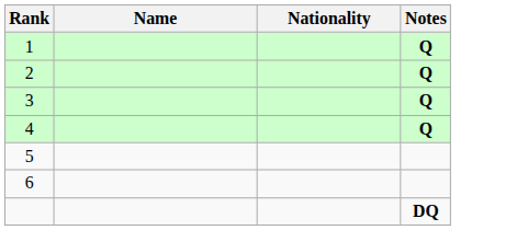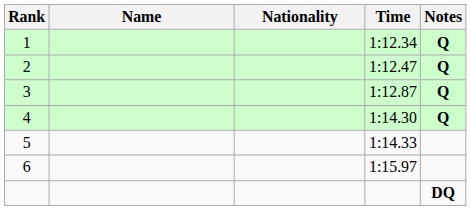 <table class="wikitable sortable" style="text-align:center">
 <tr>
 <th>Rank</th>
 <th style="width:180px">Name</th>
 <th style="width:125px">Nationality</th>
+<th>Time</th>
 <th>Notes</th>
 </tr>
 <tr style="background:#cfc;">
 <td>1</td>
 <td style="text-align:left;"></td>
 <td style="text-align:left;"></td>
+<td>1:12.34</td>
 <td><strong>Q</strong></td>
 </tr>
 <tr style="background:#cfc;">
 <td>2</td>
 <td style="text-align:left;"></td>
 <td style="text-align:left;"></td>
+<td>1:12.47</td>
 <td><strong>Q</strong></td>
 </tr>
 <tr style="background:#cfc;">
 <td>3</td>
 <td style="text-align:left;"></td>
 <td style="text-align:left;"></td>
+<td>1:12.87</td>
 <td><strong>Q</strong></td>
 </tr>
 <tr style="background:#cfc;">
 <td>4</td>
 <td style="text-align:left;"></td>
 <td style="text-align:left;"></td>
+<td>1:14.30</td>
 <td><strong>Q</strong></td>
 </tr>
 <tr>
 <td>5</td>
 <td style="text-align:left;"></td>
 <td style="text-align:left;"></td>
+<td>1:14.33</td>
 <td></td>
 </tr>
 <tr>
 <td>6</td>
 <td style="text-align:left;"></td>
 <td style="text-align:left;"></td>
+<td>1:15.97</td>
 <td></td>
 </tr>
 <tr>
 <td></td>
 <td style="text-align:left;"></td>
 <td style="text-align:left;"></td>
+<td></td>
 <td><strong>DQ</strong></td>
 </tr>
 </table>
